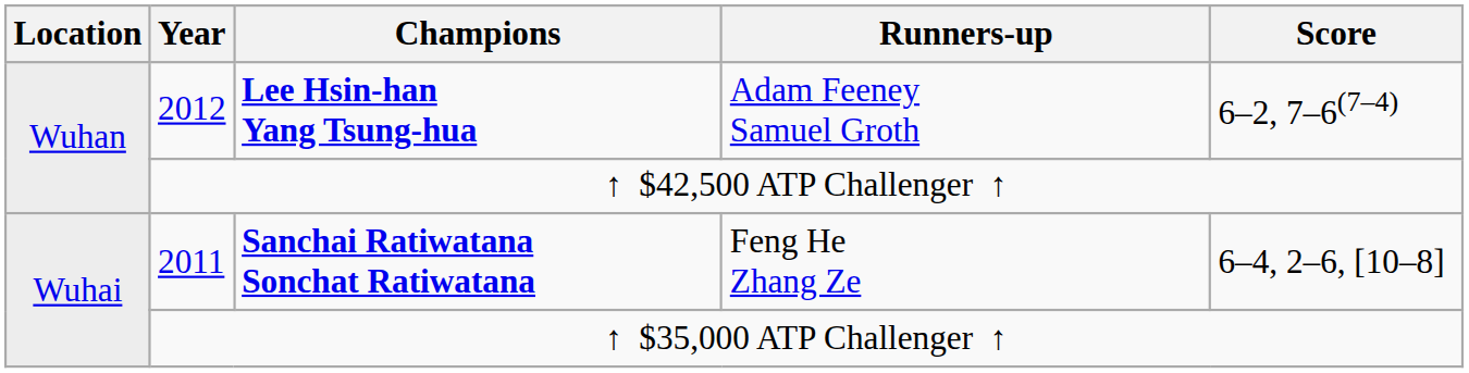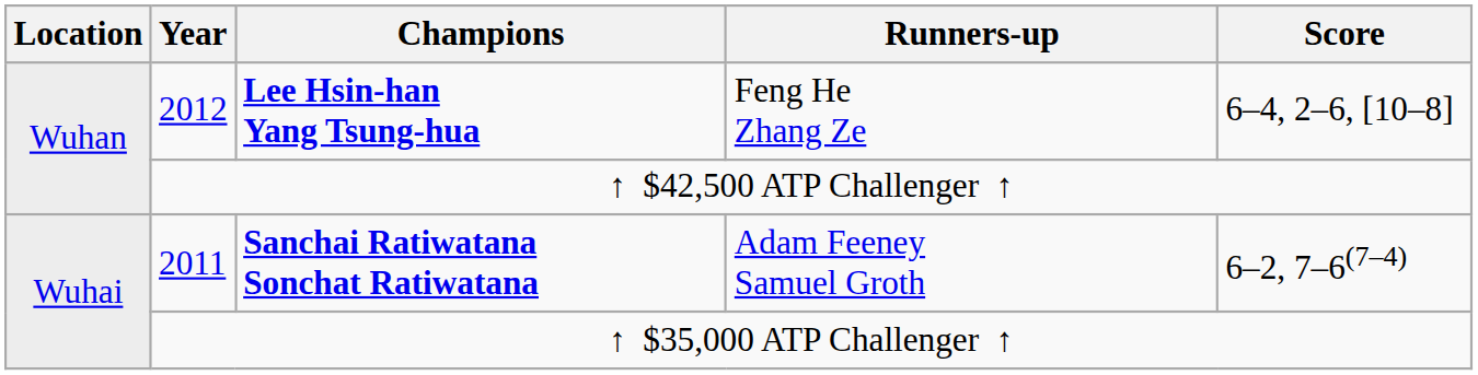 <table class="wikitable" style="font-size:90%">
 <tr>
 <th>Location</th>
 <th>Year</th>
 <th width="200">Champions</th>
 <th width="200">Runners-up</th>
 <th width="100">Score</th>
 </tr>
 <tr>
 <td align="center" rowspan="2" style="background:#ededed"><a href='#'>Wuhan</a></td>
 <td><a href='#'>2012</a></td>
 <td> <strong><a href='#'>Lee Hsin-han</a></strong><br> <strong><a href='#'>Yang Tsung-hua</a></strong></td>
-<td> <a href='#'>Adam Feeney</a><br> <a href='#'>Samuel Groth</a></td>
-<td>6–2, 7–6<sup>(7–4)</sup></td>
+<td> Feng He<br> <a href='#'>Zhang Ze</a></td>
+<td>6–4, 2–6, [10–8]</td>
 </tr>
 <tr>
 <td colspan="5" align="center">↑  $42,500 ATP Challenger  ↑</td>
 </tr>
 <tr>
 <td align="center" rowspan="2" style="background:#ededed"><a href='#'>Wuhai</a></td>
 <td><a href='#'>2011</a></td>
 <td> <strong><a href='#'>Sanchai Ratiwatana</a></strong><br> <strong><a href='#'>Sonchat Ratiwatana</a></strong></td>
-<td> Feng He<br> <a href='#'>Zhang Ze</a></td>
-<td>6–4, 2–6, [10–8]</td>
+<td> <a href='#'>Adam Feeney</a><br> <a href='#'>Samuel Groth</a></td>
+<td>6–2, 7–6<sup>(7–4)</sup></td>
 </tr>
 <tr>
 <td colspan="5" align="center">↑  $35,000 ATP Challenger  ↑</td>
 </tr>
 </table>
